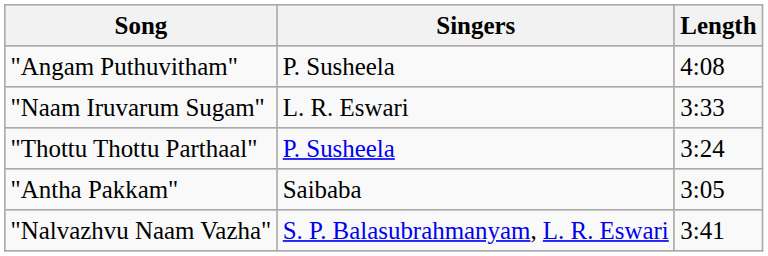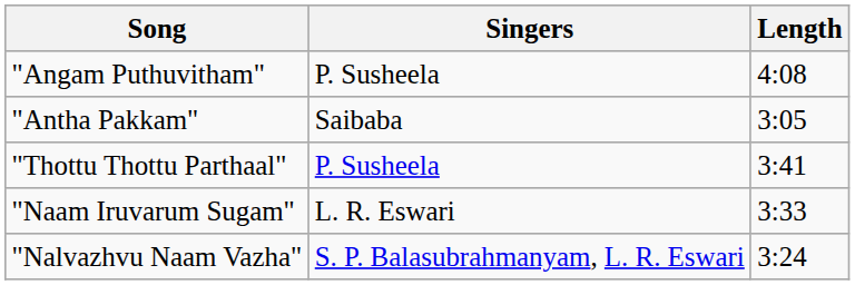 <table class="wikitable" style="font-size:95%;">
 <tr>
 <th>Song</th>
 <th>Singers</th>
 <th>Length</th>
 </tr>
 <tr>
 <td>"Angam Puthuvitham"</td>
 <td>P. Susheela</td>
 <td>4:08</td>
 </tr>
 <tr>
+<td>"Antha Pakkam"</td>
+<td>Saibaba</td>
+<td>3:05</td>
+</tr>
+<tr>
+<td>"Thottu Thottu Parthaal"</td>
+<td><a href='#'>P. Susheela</a></td>
+<td>3:41</td>
+</tr>
+<tr>
 <td>"Naam Iruvarum Sugam"</td>
 <td>L. R. Eswari</td>
 <td>3:33</td>
 </tr>
 <tr>
-<td>"Thottu Thottu Parthaal"</td>
-<td><a href='#'>P. Susheela</a></td>
+<td>"Nalvazhvu Naam Vazha"</td>
+<td><a href='#'>S. P. Balasubrahmanyam</a>, <a href='#'>L. R. Eswari</a></td>
 <td>3:24</td>
 </tr>
-<tr>
-<td>"Antha Pakkam"</td>
-<td>Saibaba</td>
-<td>3:05</td>
-</tr>
-<tr>
-<td>"Nalvazhvu Naam Vazha"</td>
-<td><a href='#'>S. P. Balasubrahmanyam</a>, <a href='#'>L. R. Eswari</a></td>
-<td>3:41</td>
-</tr>
 </table>
